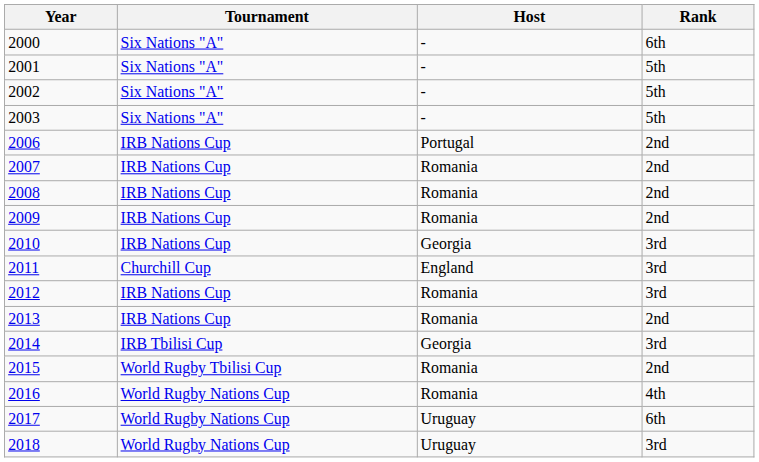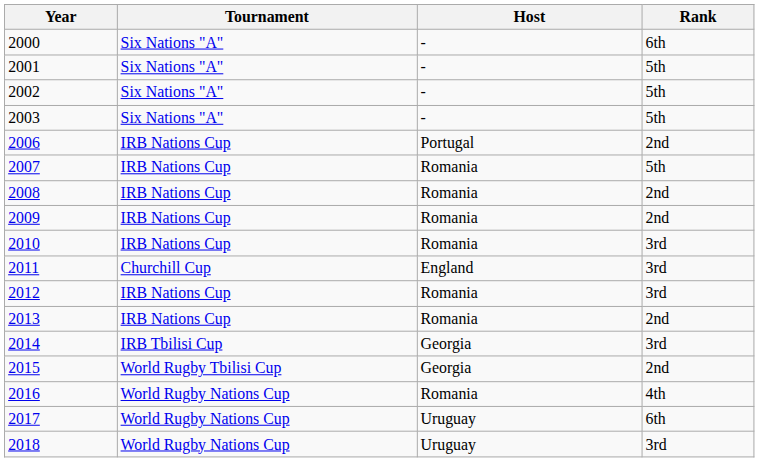 <table class="wikitable" style="width: 60%; text-align: left;">
 <tr>
 <th width=15%>Year</th>
 <th width=40%>Tournament</th>
 <th width=30%>Host</th>
 <th width=15%>Rank</th>
 </tr>
 <tr>
 <td>2000</td>
 <td><a href='#'>Six Nations "A"</a></td>
 <td>-</td>
 <td>6th</td>
 </tr>
 <tr>
 <td>2001</td>
 <td><a href='#'>Six Nations "A"</a></td>
 <td>-</td>
 <td>5th</td>
 </tr>
 <tr>
 <td>2002</td>
 <td><a href='#'>Six Nations "A"</a></td>
 <td>-</td>
 <td>5th</td>
 </tr>
 <tr>
 <td>2003</td>
 <td><a href='#'>Six Nations "A"</a></td>
 <td>-</td>
 <td>5th</td>
 </tr>
 <tr>
 <td><a href='#'>2006</a></td>
 <td><a href='#'>IRB Nations Cup</a></td>
 <td> Portugal</td>
 <td>2nd</td>
 </tr>
 <tr>
 <td><a href='#'>2007</a></td>
 <td><a href='#'>IRB Nations Cup</a></td>
 <td> Romania</td>
-<td>2nd</td>
+<td>5th</td>
 </tr>
 <tr>
 <td><a href='#'>2008</a></td>
 <td><a href='#'>IRB Nations Cup</a></td>
 <td> Romania</td>
 <td>2nd</td>
 </tr>
 <tr>
 <td><a href='#'>2009</a></td>
 <td><a href='#'>IRB Nations Cup</a></td>
 <td> Romania</td>
 <td>2nd</td>
 </tr>
 <tr>
 <td><a href='#'>2010</a></td>
 <td><a href='#'>IRB Nations Cup</a></td>
-<td> Georgia</td>
+<td> Romania</td>
 <td>3rd</td>
 </tr>
 <tr>
 <td><a href='#'>2011</a></td>
 <td><a href='#'>Churchill Cup</a></td>
 <td> England</td>
 <td>3rd</td>
 </tr>
 <tr>
 <td><a href='#'>2012</a></td>
 <td><a href='#'>IRB Nations Cup</a></td>
 <td> Romania</td>
 <td>3rd</td>
 </tr>
 <tr>
 <td><a href='#'>2013</a></td>
 <td><a href='#'>IRB Nations Cup</a></td>
 <td> Romania</td>
 <td>2nd</td>
 </tr>
 <tr>
 <td><a href='#'>2014</a></td>
 <td><a href='#'>IRB Tbilisi Cup</a></td>
 <td> Georgia</td>
 <td>3rd</td>
 </tr>
 <tr>
 <td><a href='#'>2015</a></td>
 <td><a href='#'>World Rugby Tbilisi Cup</a></td>
-<td> Romania</td>
+<td> Georgia</td>
 <td>2nd</td>
 </tr>
 <tr>
 <td><a href='#'>2016</a></td>
 <td><a href='#'>World Rugby Nations Cup</a></td>
 <td> Romania</td>
 <td>4th</td>
 </tr>
 <tr>
 <td><a href='#'>2017</a></td>
 <td><a href='#'>World Rugby Nations Cup</a></td>
 <td> Uruguay</td>
 <td>6th</td>
 </tr>
 <tr>
 <td><a href='#'>2018</a></td>
 <td><a href='#'>World Rugby Nations Cup</a></td>
 <td> Uruguay</td>
 <td>3rd</td>
 </tr>
 </table>
